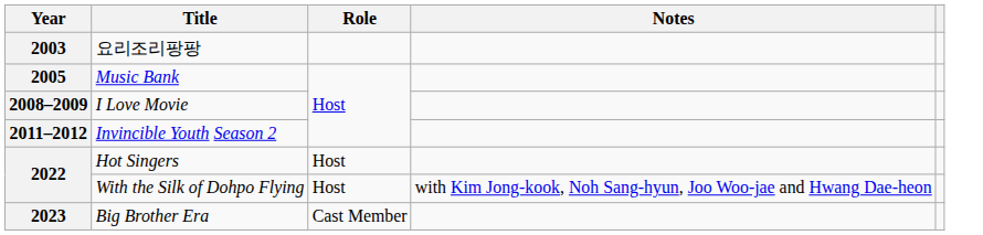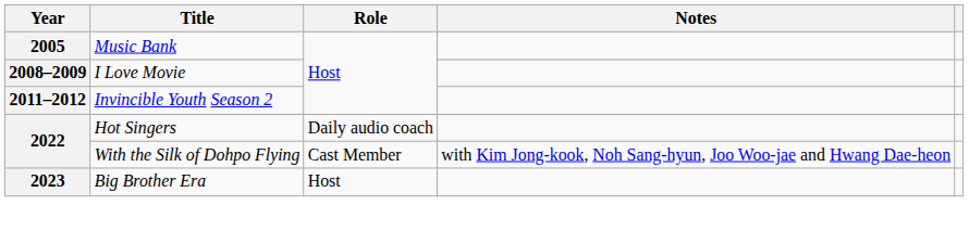 <table class="wikitable plainrowheaders sortable">
 <tr>
 <th scope="col">Year</th>
 <th scope="col">Title</th>
 <th scope="col">Role</th>
 <th scope="col">Notes</th>
 <th scope="col" class="unsortable"></th>
-</tr>
-<tr>
-<th scope="row">2003</th>
-<td>요리조리팡팡</td>
-<td></td>
-<td></td>
-<td style="text-align:center"></td>
 </tr>
 <tr>
 <th scope="row">2005</th>
 <td><em><a href='#'>Music Bank</a></em></td>
 <td rowspan="3"><a href='#'>Host</a></td>
 <td></td>
 <td style="text-align:center"></td>
 </tr>
 <tr>
 <th scope="row">2008–2009</th>
 <td><em>I Love Movie</em></td>
 <td></td>
 <td style="text-align:center"></td>
 </tr>
 <tr>
 <th scope="row">2011–2012</th>
 <td><em><a href='#'>Invincible Youth</a> <a href='#'>Season 2</a></em></td>
 <td></td>
 <td style="text-align:center"></td>
 </tr>
 <tr>
 <th scope="row" rowspan="2">2022</th>
 <td><em>Hot Singers</em></td>
-<td>Host</td>
+<td>Daily audio coach</td>
 <td></td>
 <td style="text-align:center"></td>
 </tr>
 <tr>
 <td><em>With the Silk of Dohpo Flying</em></td>
-<td>Host</td>
+<td>Cast Member</td>
 <td>with <a href='#'>Kim Jong-kook</a>, <a href='#'>Noh Sang-hyun</a>, <a href='#'>Joo Woo-jae</a> and <a href='#'>Hwang Dae-heon</a></td>
 <td style="text-align:center"></td>
 </tr>
 <tr>
 <th scope="row">2023</th>
 <td><em>Big Brother Era</em>  </td>
-<td>Cast Member</td>
+<td>Host</td>
 <td></td>
 <td style="text-align:center"></td>
 </tr>
 </table>
